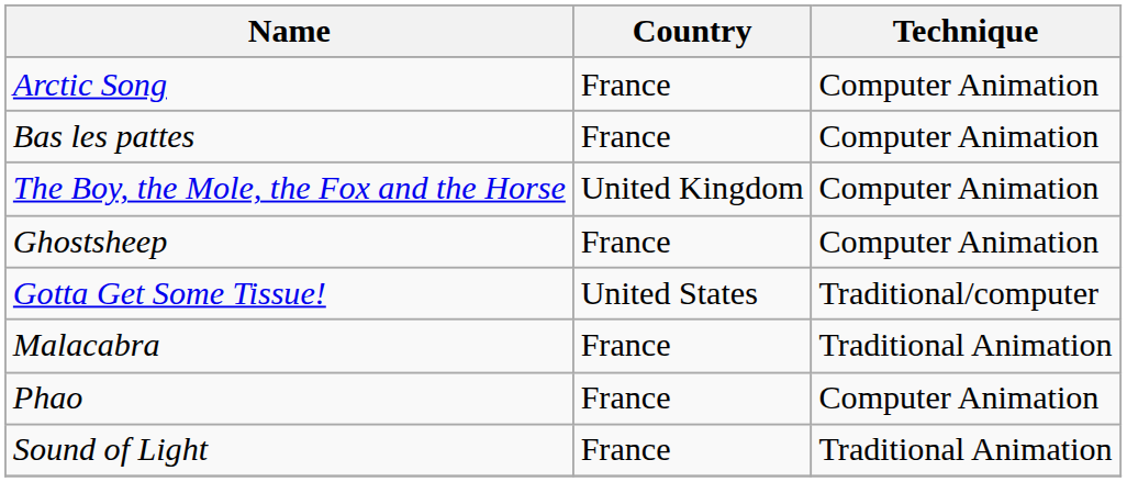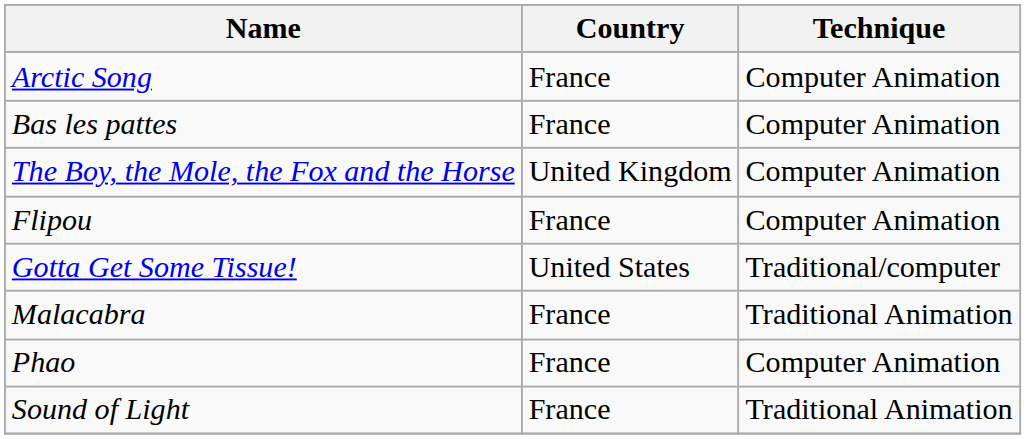 <table class="wikitable sortable">
 <tr>
 <th>Name</th>
 <th>Country</th>
 <th>Technique</th>
 </tr>
 <tr>
 <td><em><a href='#'>Arctic Song</a></em></td>
 <td>France</td>
 <td>Computer Animation</td>
 </tr>
 <tr>
 <td><em>Bas les pattes</em></td>
 <td>France</td>
 <td>Computer Animation</td>
 </tr>
 <tr>
 <td><em><a href='#'>The Boy, the Mole, the Fox and the Horse</a></em></td>
 <td>United Kingdom</td>
 <td>Computer Animation</td>
 </tr>
 <tr>
-<td><em>Ghostsheep</em></td>
+<td><em>Flipou</em></td>
 <td>France</td>
 <td>Computer Animation</td>
 </tr>
 <tr>
 <td><em><a href='#'>Gotta Get Some Tissue!</a></em></td>
 <td>United States</td>
 <td>Traditional/computer</td>
 </tr>
 <tr>
 <td><em>Malacabra</em></td>
 <td>France</td>
 <td>Traditional Animation</td>
 </tr>
 <tr>
 <td><em>Phao</em></td>
 <td>France</td>
 <td>Computer Animation</td>
 </tr>
 <tr>
 <td><em>Sound of Light</em></td>
 <td>France</td>
 <td>Traditional Animation</td>
 </tr>
 <tr>
 </tr>
 </table>
